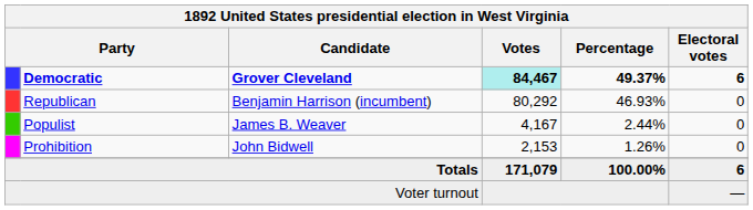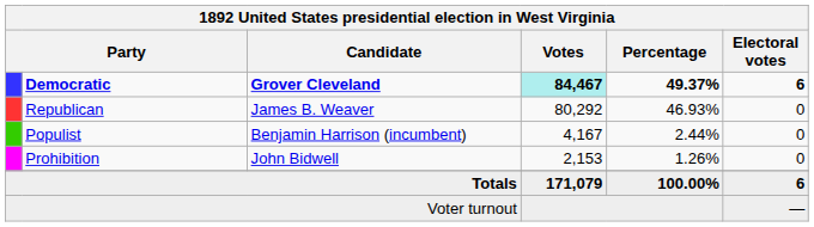 <table class="wikitable" style="font-size: 95%;">
 <tr>
 <th colspan="6">1892 United States presidential election in West Virginia</th>
 </tr>
 <tr>
 <th colspan="2" style="width: 15em">Party</th>
 <th style="width: 17em">Candidate</th>
 <th style="width: 5em">Votes</th>
 <th style="width: 7em">Percentage</th>
 <th style="width: 5em">Electoral votes</th>
 </tr>
 <tr>
 <th style="background-color:#3333FF; width: 3px"></th>
 <td style="width: 130px"><strong><a href='#'>Democratic</a></strong></td>
 <td><strong><a href='#'>Grover Cleveland</a></strong></td>
 <td align="right" style="background: paleturquoise;"><strong>84,467</strong></td>
 <td align="right"><strong>49.37%</strong></td>
 <td align="right"><strong>6</strong></td>
 </tr>
 <tr>
 <th style="background-color:#FF3333; width: 3px"></th>
 <td style="width: 130px"><a href='#'>Republican</a></td>
-<td><a href='#'>Benjamin Harrison</a> (<a href='#'>incumbent</a>)</td>
+<td><a href='#'>James B. Weaver</a></td>
 <td align="right">80,292</td>
 <td align="right">46.93%</td>
 <td align="right">0</td>
 </tr>
 <tr>
 <th style="background-color:#3c0; width: 3px"></th>
 <td style="width: 130px"><a href='#'>Populist</a></td>
-<td><a href='#'>James B. Weaver</a></td>
+<td><a href='#'>Benjamin Harrison</a> (<a href='#'>incumbent</a>)</td>
 <td align="right">4,167</td>
 <td align="right">2.44%</td>
 <td align="right">0</td>
 </tr>
 <tr>
 <th style="background-color:#FF00FF; width: 3px"></th>
 <td style="width: 130px"><a href='#'>Prohibition</a></td>
 <td><a href='#'>John Bidwell</a></td>
 <td align="right">2,153</td>
 <td align="right">1.26%</td>
 <td align="right">0</td>
 </tr>
 <tr>
 </tr>
 <tr bgcolor="#EEEEEE">
 <td colspan="3" align="right"><strong>Totals</strong></td>
 <td align="right"><strong>171,079</strong></td>
 <td align="right"><strong>100.00%</strong></td>
 <td align="right"><strong>6</strong></td>
 </tr>
 <tr bgcolor="#EEEEEE">
 <td colspan="3" align="right">Voter turnout</td>
 <td colspan="2" align="right"></td>
 <td align="right">—</td>
 </tr>
 </table>
